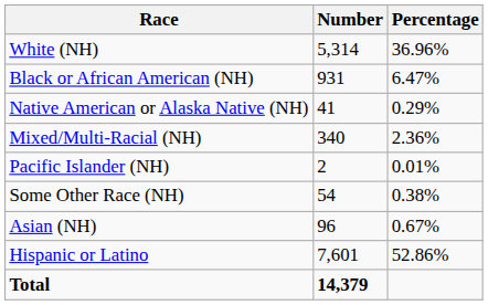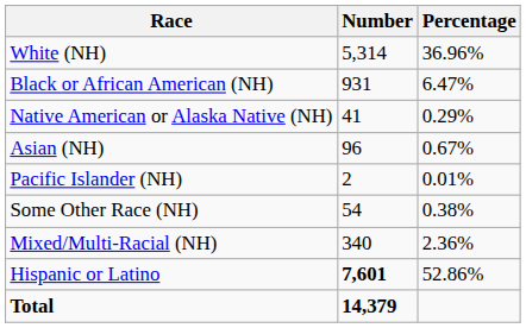 <table class="wikitable">
 <tr>
 <th>Race</th>
 <th>Number</th>
 <th>Percentage</th>
 </tr>
 <tr>
 <td><a href='#'>White</a> (NH)</td>
 <td>5,314</td>
 <td>36.96%</td>
 </tr>
 <tr>
 <td><a href='#'>Black or African American</a> (NH)</td>
 <td>931</td>
 <td>6.47%</td>
 </tr>
 <tr>
 <td><a href='#'>Native American</a> or <a href='#'>Alaska Native</a> (NH)</td>
 <td>41</td>
 <td>0.29%</td>
 </tr>
 <tr>
-<td><a href='#'>Mixed/Multi-Racial</a> (NH)</td>
-<td>340</td>
-<td>2.36%</td>
+<td><a href='#'>Asian</a> (NH)</td>
+<td>96</td>
+<td>0.67%</td>
 </tr>
 <tr>
 <td><a href='#'>Pacific Islander</a> (NH)</td>
 <td>2</td>
 <td>0.01%</td>
 </tr>
 <tr>
 <td>Some Other Race (NH)</td>
 <td>54</td>
 <td>0.38%</td>
 </tr>
 <tr>
-<td><a href='#'>Asian</a> (NH)</td>
-<td>96</td>
-<td>0.67%</td>
+<td><a href='#'>Mixed/Multi-Racial</a> (NH)</td>
+<td>340</td>
+<td>2.36%</td>
 </tr>
 <tr>
 <td><a href='#'>Hispanic or Latino</a></td>
-<td>7,601</td>
+<td><strong>7,601</strong></td>
 <td>52.86%</td>
 </tr>
 <tr>
 <td><strong>Total</strong></td>
 <td><strong>14,379</strong></td>
 <td></td>
 </tr>
 </table>
